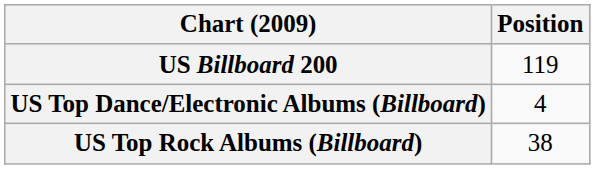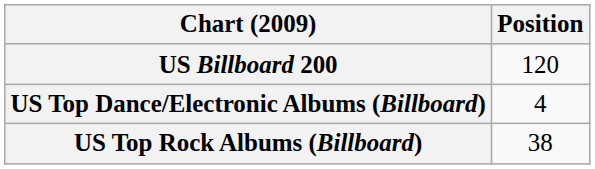 <table class="wikitable sortable plainrowheaders" style="text-align:center">
 <tr>
 <th scope="col">Chart (2009)</th>
 <th scope="col">Position</th>
 </tr>
 <tr>
 <th scope="row">US <em>Billboard</em> 200</th>
-<td>119</td>
+<td>120</td>
 </tr>
 <tr>
 <th scope="row">US Top Dance/Electronic Albums (<em>Billboard</em>)</th>
 <td>4</td>
 </tr>
 <tr>
 <th scope="row">US Top Rock Albums (<em>Billboard</em>)</th>
 <td>38</td>
 </tr>
 </table>
